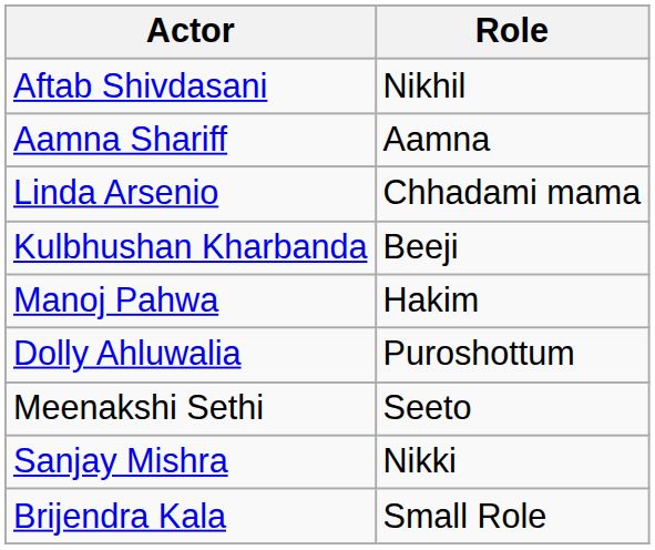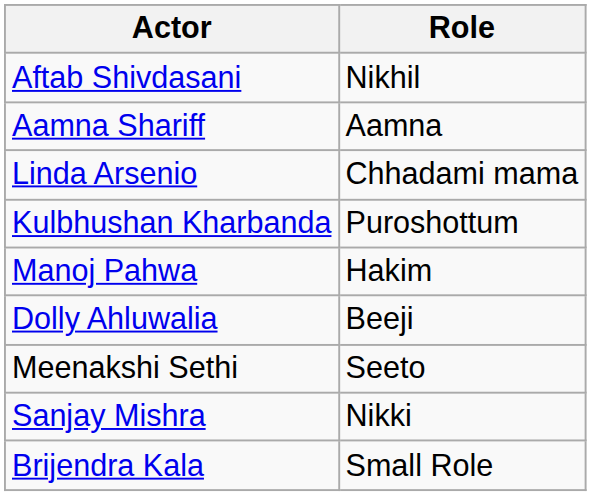 <table class="wikitable">
 <tr>
 <th>Actor</th>
 <th>Role</th>
 </tr>
 <tr>
 <td><a href='#'>Aftab Shivdasani</a></td>
 <td>Nikhil</td>
 </tr>
 <tr>
 <td><a href='#'>Aamna Shariff</a></td>
 <td>Aamna</td>
 </tr>
 <tr>
 <td><a href='#'>Linda Arsenio</a></td>
 <td>Chhadami mama</td>
 </tr>
 <tr>
 <td><a href='#'>Kulbhushan Kharbanda</a></td>
-<td>Beeji</td>
+<td>Puroshottum</td>
 </tr>
 <tr>
 <td><a href='#'>Manoj Pahwa</a></td>
 <td>Hakim</td>
 </tr>
 <tr>
 <td><a href='#'>Dolly Ahluwalia</a></td>
-<td>Puroshottum</td>
+<td>Beeji</td>
 </tr>
 <tr>
 <td>Meenakshi Sethi</td>
 <td>Seeto</td>
 </tr>
 <tr>
 <td><a href='#'>Sanjay Mishra</a></td>
 <td>Nikki</td>
 </tr>
 <tr>
 <td><a href='#'>Brijendra Kala</a></td>
 <td>Small Role</td>
 </tr>
 </table>
